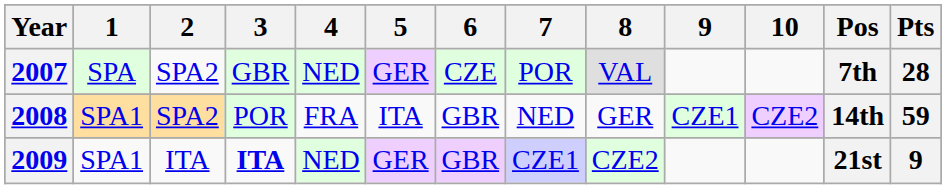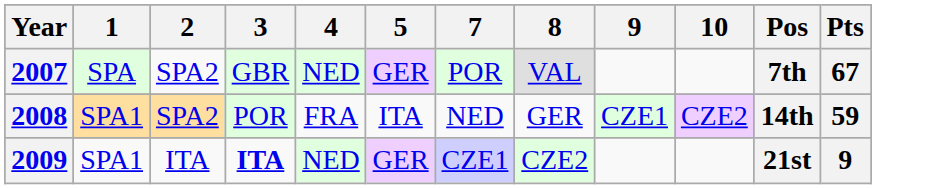 <table class="wikitable" style="text-align:center">
 <tr>
 <th>Year</th>
 <th>1</th>
 <th>2</th>
 <th>3</th>
 <th>4</th>
 <th>5</th>
-<th>6</th>
 <th>7</th>
 <th>8</th>
 <th>9</th>
 <th>10</th>
 <th>Pos</th>
 <th>Pts</th>
 </tr>
 <tr>
 <th><a href='#'>2007</a></th>
 <td style="background:#dfffdf;"><a href='#'>SPA</a><br></td>
 <td><a href='#'>SPA2</a></td>
 <td style="background:#dfffdf;"><a href='#'>GBR</a><br></td>
 <td style="background:#dfffdf;"><a href='#'>NED</a><br></td>
 <td style="background:#efcfff;"><a href='#'>GER</a><br></td>
-<td style="background:#dfffdf;"><a href='#'>CZE</a><br></td>
 <td style="background:#dfffdf;"><a href='#'>POR</a><br></td>
 <td style="background:#dfdfdf;"><a href='#'>VAL</a><br></td>
 <td></td>
 <td></td>
 <th>7th</th>
-<th>28</th>
+<th>67</th>
 </tr>
 <tr>
 <th><a href='#'>2008</a></th>
 <td style="background:#ffdf9f;"><a href='#'>SPA1</a><br></td>
 <td style="background:#ffdf9f;"><a href='#'>SPA2</a><br></td>
 <td style="background:#dfffdf;"><a href='#'>POR</a><br></td>
 <td><a href='#'>FRA</a></td>
 <td><a href='#'>ITA</a></td>
-<td><a href='#'>GBR</a></td>
 <td><a href='#'>NED</a></td>
 <td><a href='#'>GER</a></td>
 <td style="background:#dfffdf;"><a href='#'>CZE1</a><br></td>
 <td style="background:#efcfff;"><a href='#'>CZE2</a><br></td>
 <th>14th</th>
 <th>59</th>
 </tr>
 <tr>
 <th><a href='#'>2009</a></th>
 <td><a href='#'>SPA1</a></td>
 <td><a href='#'>ITA</a></td>
 <td><strong><a href='#'>ITA</a></strong></td>
 <td style="background:#dfffdf;"><a href='#'>NED</a><br></td>
 <td style="background:#efcfff;"><a href='#'>GER</a><br></td>
-<td style="background:#efcfff;"><a href='#'>GBR</a><br></td>
 <td style="background:#cfcfff;"><a href='#'>CZE1</a><br></td>
 <td style="background:#dfffdf;"><a href='#'>CZE2</a><br></td>
 <td></td>
 <td></td>
 <th>21st</th>
 <th>9</th>
 </tr>
 </table>
